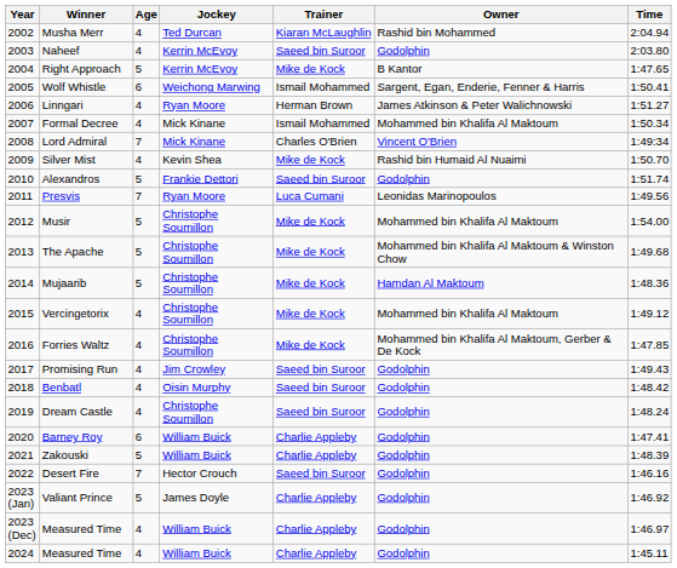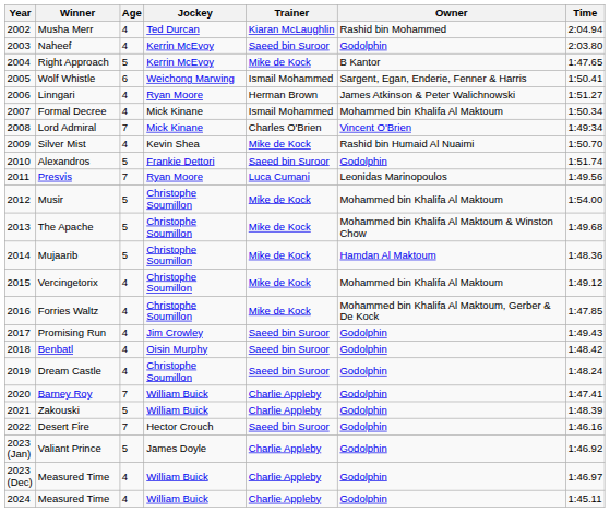 <table class="wikitable sortable" style="font-size:90%">
 <tr>
 <th style="width:36px">Year<br></th>
 <th style="width:110px">Winner<br></th>
 <th>Age<br></th>
 <th style="width:135px">Jockey<br></th>
 <th style="width:120px">Trainer<br></th>
 <th style="width:310px">Owner<br></th>
 <th>Time<br></th>
 </tr>
 <tr>
 <td>2002</td>
 <td>Musha Merr</td>
 <td>4</td>
 <td><a href='#'>Ted Durcan</a></td>
 <td><a href='#'>Kiaran McLaughlin</a></td>
 <td>Rashid bin Mohammed</td>
 <td>2:04.94</td>
 </tr>
 <tr>
 <td>2003</td>
 <td>Naheef</td>
 <td>4</td>
 <td><a href='#'>Kerrin McEvoy</a></td>
 <td><a href='#'>Saeed bin Suroor</a></td>
 <td><a href='#'>Godolphin</a></td>
 <td>2:03.80</td>
 </tr>
 <tr>
 <td>2004</td>
 <td>Right Approach</td>
 <td>5</td>
 <td><a href='#'>Kerrin McEvoy</a></td>
 <td><a href='#'>Mike de Kock</a></td>
 <td>B Kantor</td>
 <td>1:47.65</td>
 </tr>
 <tr>
 <td>2005</td>
 <td>Wolf Whistle</td>
 <td>6</td>
 <td><a href='#'>Weichong Marwing</a></td>
 <td>Ismail Mohammed</td>
 <td>Sargent, Egan, Enderie, Fenner & Harris</td>
 <td>1:50.41</td>
 </tr>
 <tr>
 <td>2006</td>
 <td>Linngari</td>
 <td>4</td>
 <td><a href='#'>Ryan Moore</a></td>
 <td>Herman Brown</td>
 <td>James Atkinson & Peter Walichnowski</td>
 <td>1:51.27</td>
 </tr>
 <tr>
 <td>2007</td>
 <td>Formal Decree</td>
 <td>4</td>
 <td>Mick Kinane</td>
 <td>Ismail Mohammed</td>
 <td>Mohammed bin Khalifa Al Maktoum</td>
 <td>1:50.34</td>
 </tr>
 <tr>
 <td>2008</td>
 <td>Lord Admiral</td>
 <td>7</td>
 <td><a href='#'>Mick Kinane</a></td>
 <td>Charles O'Brien</td>
 <td><a href='#'>Vincent O'Brien</a></td>
 <td>1:49:34</td>
 </tr>
 <tr>
 <td>2009</td>
 <td>Silver Mist</td>
 <td>4</td>
 <td>Kevin Shea</td>
 <td><a href='#'>Mike de Kock</a></td>
 <td>Rashid bin Humaid Al Nuaimi</td>
 <td>1:50.70</td>
 </tr>
 <tr>
 <td>2010</td>
 <td>Alexandros</td>
 <td>5</td>
 <td><a href='#'>Frankie Dettori</a></td>
 <td><a href='#'>Saeed bin Suroor</a></td>
 <td><a href='#'>Godolphin</a></td>
 <td>1:51.74</td>
 </tr>
 <tr>
 <td>2011</td>
 <td><a href='#'>Presvis</a></td>
 <td>7</td>
 <td><a href='#'>Ryan Moore</a></td>
 <td><a href='#'>Luca Cumani</a></td>
 <td>Leonidas Marinopoulos</td>
 <td>1:49.56</td>
 </tr>
 <tr>
 <td>2012</td>
 <td>Musir</td>
 <td>5</td>
 <td><a href='#'>Christophe Soumillon</a></td>
 <td><a href='#'>Mike de Kock</a></td>
 <td>Mohammed bin Khalifa Al Maktoum</td>
 <td>1:54.00</td>
 </tr>
 <tr>
 <td>2013</td>
 <td>The Apache</td>
 <td>5</td>
 <td><a href='#'>Christophe Soumillon</a></td>
 <td><a href='#'>Mike de Kock</a></td>
 <td>Mohammed bin Khalifa Al Maktoum & Winston Chow</td>
 <td>1:49.68</td>
 </tr>
 <tr>
 <td>2014</td>
 <td>Mujaarib</td>
 <td>5</td>
 <td><a href='#'>Christophe Soumillon</a></td>
 <td><a href='#'>Mike de Kock</a></td>
 <td><a href='#'>Hamdan Al Maktoum</a></td>
 <td>1:48.36</td>
 </tr>
 <tr>
 <td>2015</td>
 <td>Vercingetorix</td>
 <td>4</td>
 <td><a href='#'>Christophe Soumillon</a></td>
 <td><a href='#'>Mike de Kock</a></td>
 <td>Mohammed bin Khalifa Al Maktoum</td>
 <td>1:49.12</td>
 </tr>
 <tr>
 <td>2016</td>
 <td>Forries Waltz</td>
 <td>4</td>
 <td><a href='#'>Christophe Soumillon</a></td>
 <td><a href='#'>Mike de Kock</a></td>
 <td>Mohammed bin Khalifa Al Maktoum, Gerber & De Kock</td>
 <td>1:47.85</td>
 </tr>
 <tr>
 <td>2017</td>
 <td>Promising Run</td>
 <td>4</td>
 <td><a href='#'>Jim Crowley</a></td>
 <td><a href='#'>Saeed bin Suroor</a></td>
 <td><a href='#'>Godolphin</a></td>
 <td>1:49.43</td>
 </tr>
 <tr>
 <td>2018</td>
 <td><a href='#'>Benbatl</a></td>
 <td>4</td>
 <td><a href='#'>Oisin Murphy</a></td>
 <td><a href='#'>Saeed bin Suroor</a></td>
 <td><a href='#'>Godolphin</a></td>
 <td>1:48.42</td>
 </tr>
 <tr>
 <td>2019</td>
 <td>Dream Castle</td>
 <td>4</td>
 <td><a href='#'>Christophe Soumillon</a></td>
 <td><a href='#'>Saeed bin Suroor</a></td>
 <td><a href='#'>Godolphin</a></td>
 <td>1:48.24</td>
 </tr>
 <tr>
 <td>2020</td>
 <td><a href='#'>Barney Roy</a></td>
-<td>6</td>
+<td>7</td>
 <td><a href='#'>William Buick</a></td>
 <td><a href='#'>Charlie Appleby</a></td>
 <td><a href='#'>Godolphin</a></td>
 <td>1:47.41</td>
 </tr>
 <tr>
 <td>2021</td>
 <td>Zakouski</td>
 <td>5</td>
 <td><a href='#'>William Buick</a></td>
 <td><a href='#'>Charlie Appleby</a></td>
 <td><a href='#'>Godolphin</a></td>
 <td>1:48.39</td>
 </tr>
 <tr>
 <td>2022</td>
 <td>Desert Fire</td>
 <td>7</td>
 <td>Hector Crouch</td>
 <td><a href='#'>Saeed bin Suroor</a></td>
 <td><a href='#'>Godolphin</a></td>
 <td>1:46.16</td>
 </tr>
 <tr>
 <td>2023 (Jan)</td>
 <td>Valiant Prince</td>
 <td>5</td>
 <td>James Doyle</td>
 <td><a href='#'>Charlie Appleby</a></td>
 <td><a href='#'>Godolphin</a></td>
 <td>1:46.92</td>
 </tr>
 <tr>
 <td>2023 (Dec)</td>
 <td>Measured Time</td>
 <td>4</td>
 <td><a href='#'>William Buick</a></td>
 <td><a href='#'>Charlie Appleby</a></td>
 <td><a href='#'>Godolphin</a></td>
 <td>1:46.97</td>
 </tr>
 <tr>
 <td>2024</td>
 <td>Measured Time</td>
 <td>4</td>
 <td><a href='#'>William Buick</a></td>
 <td><a href='#'>Charlie Appleby</a></td>
 <td><a href='#'>Godolphin</a></td>
 <td>1:45.11</td>
 </tr>
 </table>
